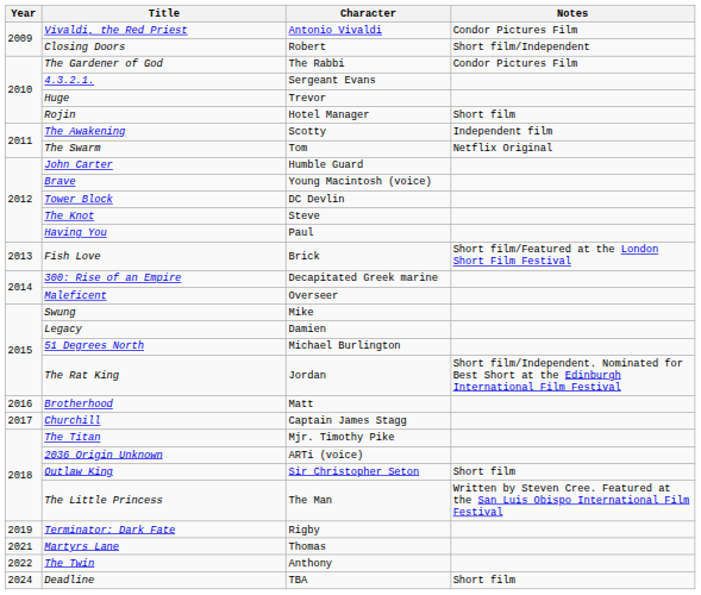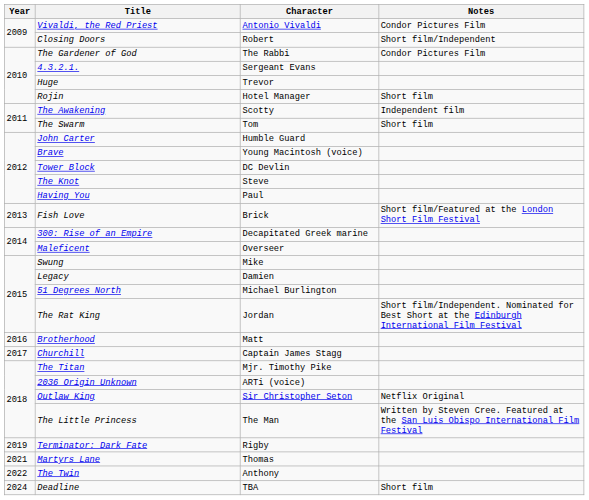 <table class="wikitable">
 <tr>
 <th scope="col" width="40">Year</th>
 <th scope="col" width="300">Title</th>
 <th scope="col" width="200">Character</th>
 <th scope="col" width="300">Notes</th>
 </tr>
 <tr>
 <td rowspan="2">2009</td>
 <td><em><a href='#'>Vivaldi, the Red Priest</a></em></td>
 <td><a href='#'>Antonio Vivaldi</a></td>
 <td>Condor Pictures Film</td>
 </tr>
 <tr>
 <td><em>Closing Doors</em></td>
 <td>Robert</td>
 <td>Short film/Independent</td>
 </tr>
 <tr>
 <td rowspan="4">2010</td>
 <td><em>The Gardener of God</em></td>
 <td>The Rabbi</td>
 <td>Condor Pictures Film</td>
 </tr>
 <tr>
 <td><em><a href='#'>4.3.2.1.</a></em></td>
 <td>Sergeant Evans</td>
 <td></td>
 </tr>
 <tr>
 <td><em>Huge</em></td>
 <td>Trevor</td>
 <td></td>
 </tr>
 <tr>
 <td><em>Rojin</em></td>
 <td>Hotel Manager</td>
 <td>Short film</td>
 </tr>
 <tr>
 <td rowspan="2">2011</td>
 <td><em><a href='#'>The Awakening</a></em></td>
 <td>Scotty</td>
 <td>Independent film</td>
 </tr>
 <tr>
 <td><em>The Swarm</em></td>
 <td>Tom</td>
-<td>Netflix Original</td>
+<td>Short film</td>
 </tr>
 <tr>
 <td rowspan="5">2012</td>
 <td><em><a href='#'>John Carter</a></em></td>
 <td>Humble Guard</td>
 <td></td>
 </tr>
 <tr>
 <td><em><a href='#'>Brave</a></em></td>
 <td>Young Macintosh (voice)</td>
 <td></td>
 </tr>
 <tr>
 <td><em><a href='#'>Tower Block</a></em></td>
 <td>DC Devlin</td>
 <td></td>
 </tr>
 <tr>
 <td><em><a href='#'>The Knot</a></em></td>
 <td>Steve</td>
 <td></td>
 </tr>
 <tr>
 <td><em><a href='#'>Having You</a></em></td>
 <td>Paul</td>
 <td></td>
 </tr>
 <tr>
 <td>2013</td>
 <td><em>Fish Love</em></td>
 <td>Brick</td>
 <td>Short film/Featured at the <a href='#'>London Short Film Festival</a></td>
 </tr>
 <tr>
 <td rowspan="2">2014</td>
 <td><em><a href='#'>300: Rise of an Empire</a></em></td>
 <td>Decapitated Greek marine</td>
 <td></td>
 </tr>
 <tr>
 <td><em><a href='#'>Maleficent</a></em></td>
 <td>Overseer</td>
 <td></td>
 </tr>
 <tr>
 <td rowspan="4">2015</td>
 <td><em>Swung</em></td>
 <td>Mike</td>
 <td></td>
 </tr>
 <tr>
 <td><em>Legacy</em></td>
 <td>Damien</td>
 <td></td>
 </tr>
 <tr>
 <td><em><a href='#'>51 Degrees North</a></em></td>
 <td>Michael Burlington</td>
 <td></td>
 </tr>
 <tr>
 <td><em>The Rat King</em></td>
 <td>Jordan</td>
 <td>Short film/Independent. Nominated for Best Short at the <a href='#'>Edinburgh International Film Festival</a></td>
 </tr>
 <tr>
 <td>2016</td>
 <td><em><a href='#'>Brotherhood</a></em></td>
 <td>Matt</td>
 <td></td>
 </tr>
 <tr>
 <td>2017</td>
 <td><em><a href='#'>Churchill</a></em></td>
 <td>Captain James Stagg</td>
 <td></td>
 </tr>
 <tr>
 <td rowspan="4">2018</td>
 <td><em><a href='#'>The Titan</a></em></td>
 <td>Mjr. Timothy Pike</td>
 <td></td>
 </tr>
 <tr>
 <td><em><a href='#'>2036 Origin Unknown</a></em></td>
 <td>ARTi (voice)</td>
 <td></td>
 </tr>
 <tr>
 <td><em><a href='#'>Outlaw King</a></em></td>
 <td><a href='#'>Sir Christopher Seton</a></td>
-<td>Short film</td>
+<td>Netflix Original</td>
 </tr>
 <tr>
 <td><em>The Little Princess</em></td>
 <td>The Man</td>
 <td>Written by Steven Cree. Featured at the <a href='#'>San Luis Obispo International Film Festival</a></td>
 </tr>
 <tr>
 <td>2019</td>
 <td><em><a href='#'>Terminator: Dark Fate</a></em></td>
 <td>Rigby</td>
 <td></td>
 </tr>
 <tr>
 <td>2021</td>
 <td><em><a href='#'>Martyrs Lane</a></em></td>
 <td>Thomas</td>
 <td></td>
 </tr>
 <tr>
 <td>2022</td>
 <td><em><a href='#'>The Twin</a></em></td>
 <td>Anthony</td>
 <td></td>
 </tr>
 <tr>
 <td>2024</td>
 <td><em>Deadline</em></td>
 <td>TBA</td>
 <td>Short film</td>
 </tr>
 </table>
